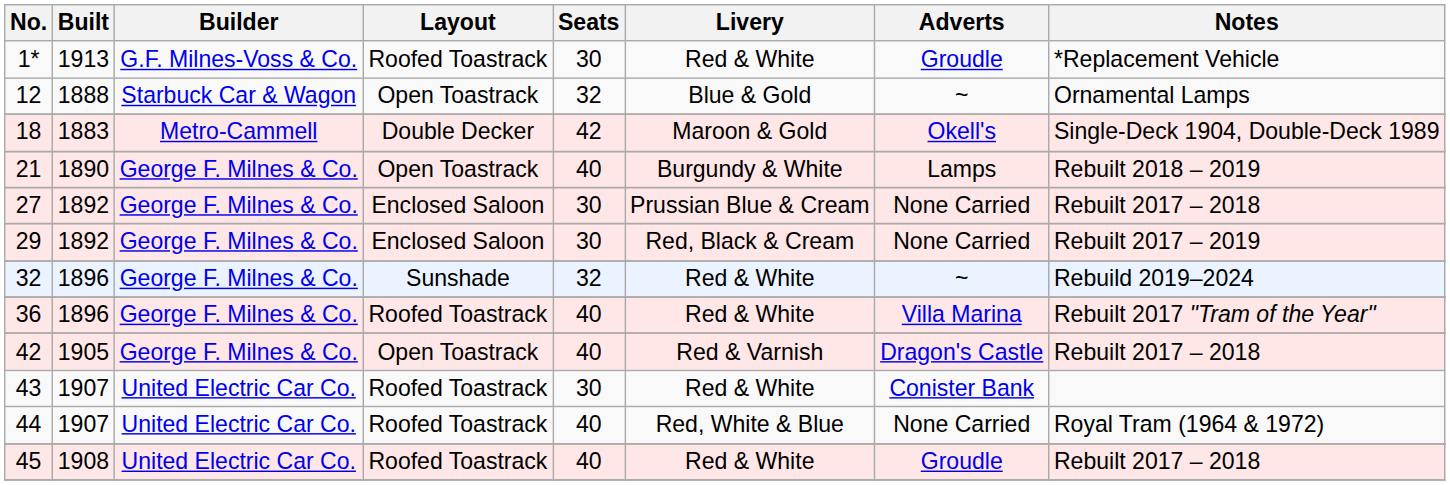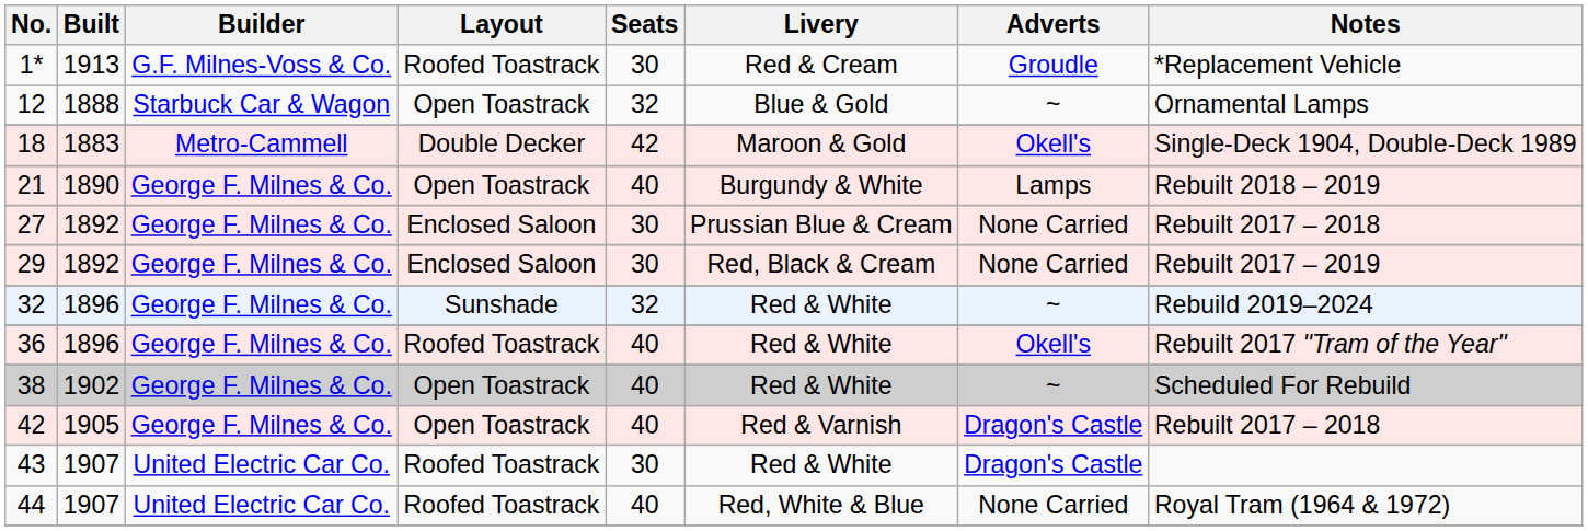 <table class="wikitable">
 <tr>
 <th>No.</th>
 <th>Built</th>
 <th>Builder</th>
 <th>Layout</th>
 <th>Seats</th>
 <th>Livery</th>
 <th>Adverts</th>
 <th>Notes</th>
 </tr>
 <tr>
 <td align="center">1*</td>
 <td align="center">1913</td>
 <td align="center"><a href='#'>G.F. Milnes-Voss & Co.</a></td>
 <td align="center">Roofed Toastrack</td>
 <td align="center">30</td>
-<td align="center">Red & White</td>
+<td align="center">Red & Cream</td>
 <td align="center"><a href='#'>Groudle</a></td>
 <td>*Replacement Vehicle</td>
 </tr>
 <tr>
 <td align="center">12</td>
 <td align="center">1888</td>
 <td align="center"><a href='#'>Starbuck Car & Wagon</a></td>
 <td align="center">Open Toastrack</td>
 <td align="center">32</td>
 <td align="center">Blue & Gold</td>
 <td align="center">~</td>
 <td>Ornamental Lamps</td>
 </tr>
 <tr>
 </tr>
 <tr bgcolor=#fee7e6>
 <td align="center">18</td>
 <td align="center">1883</td>
 <td align="center"><a href='#'>Metro-Cammell</a></td>
 <td align="center">Double Decker</td>
 <td align="center">42</td>
 <td align="center">Maroon & Gold</td>
 <td align="center"><a href='#'>Okell's</a></td>
 <td>Single-Deck 1904, Double-Deck 1989</td>
 </tr>
 <tr>
 </tr>
 <tr bgcolor=#fee7e6>
 <td align="center">21</td>
 <td align="center">1890</td>
 <td align="center"><a href='#'>George F. Milnes & Co.</a></td>
 <td align="center">Open Toastrack</td>
 <td align="center">40</td>
 <td align="center">Burgundy & White</td>
 <td align="center">Lamps</td>
 <td>Rebuilt 2018 – 2019</td>
 </tr>
 <tr>
 </tr>
 <tr bgcolor=#fee7e6>
 <td align="center">27</td>
 <td align="center">1892</td>
 <td align="center"><a href='#'>George F. Milnes & Co.</a></td>
 <td align="center">Enclosed Saloon</td>
 <td align="center">30</td>
 <td align="center">Prussian Blue & Cream</td>
 <td align="center">None Carried</td>
 <td>Rebuilt 2017 – 2018</td>
 </tr>
 <tr>
 </tr>
 <tr bgcolor=#fee7e6>
 <td align="center">29</td>
 <td align="center">1892</td>
 <td align="center"><a href='#'>George F. Milnes & Co.</a></td>
 <td align="center">Enclosed Saloon</td>
 <td align="center">30</td>
 <td align="center">Red, Black & Cream</td>
 <td align="center">None Carried</td>
 <td>Rebuilt 2017 – 2019</td>
 </tr>
 <tr>
 </tr>
 <tr bgcolor=#eaf3ff>
 <td align="center">32</td>
 <td align="center">1896</td>
 <td align="center"><a href='#'>George F. Milnes & Co.</a></td>
 <td align="center">Sunshade</td>
 <td align="center">32</td>
 <td align="center">Red & White</td>
 <td align="center">~</td>
 <td>Rebuild 2019–2024</td>
 </tr>
 <tr>
 </tr>
 <tr bgcolor=#fee7e6>
 <td align="center">36</td>
 <td align="center">1896</td>
 <td align="center"><a href='#'>George F. Milnes & Co.</a></td>
 <td align="center">Roofed Toastrack</td>
 <td align="center">40</td>
 <td align="center">Red & White</td>
-<td align="center"><a href='#'>Villa Marina</a></td>
+<td align="center"><a href='#'>Okell's</a></td>
 <td>Rebuilt 2017 <em>"Tram of the Year"</em></td>
 </tr>
 <tr>
 </tr>
 <tr>
+</tr>
+<tr bgcolor=#cecece>
+<td align="center">38</td>
+<td align="center">1902</td>
+<td align="center"><a href='#'>George F. Milnes & Co.</a></td>
+<td align="center">Open Toastrack</td>
+<td align="center">40</td>
+<td align="center">Red & White</td>
+<td align="center">~</td>
+<td>Scheduled For Rebuild</td>
 </tr>
 <tr>
 </tr>
 <tr>
 </tr>
 <tr bgcolor=#fee7e6>
 <td align="center">42</td>
 <td align="center">1905</td>
 <td align="center"><a href='#'>George F. Milnes & Co.</a></td>
 <td align="center">Open Toastrack</td>
 <td align="center">40</td>
 <td align="center">Red & Varnish</td>
 <td align="center"><a href='#'>Dragon's Castle</a></td>
 <td>Rebuilt 2017 – 2018</td>
 </tr>
 <tr>
 <td align="center">43</td>
 <td align="center">1907</td>
 <td align="center"><a href='#'>United Electric Car Co.</a></td>
 <td align="center">Roofed Toastrack</td>
 <td align="center">30</td>
 <td align="center">Red & White</td>
-<td align="center"><a href='#'>Conister Bank</a></td>
+<td align="center"><a href='#'>Dragon's Castle</a></td>
 <td></td>
 </tr>
 <tr>
 <td align="center">44</td>
 <td align="center">1907</td>
 <td align="center"><a href='#'>United Electric Car Co.</a></td>
 <td align="center">Roofed Toastrack</td>
 <td align="center">40</td>
 <td align="center">Red, White & Blue</td>
 <td align="center">None Carried</td>
 <td>Royal Tram (1964 & 1972)</td>
 </tr>
 <tr>
 </tr>
-<tr bgcolor=#fee7e6>
-<td align="center">45</td>
-<td align="center">1908</td>
-<td align="center"><a href='#'>United Electric Car Co.</a></td>
-<td align="center">Roofed Toastrack</td>
-<td align="center">40</td>
-<td align="center">Red & White</td>
-<td align="center"><a href='#'>Groudle</a></td>
-<td>Rebuilt 2017 – 2018</td>
-</tr>
 <tr>
 </tr>
 </table>
